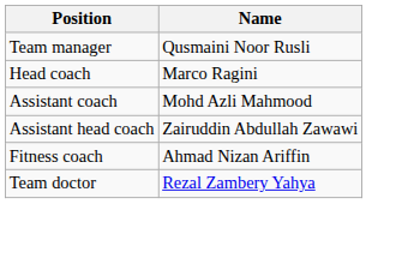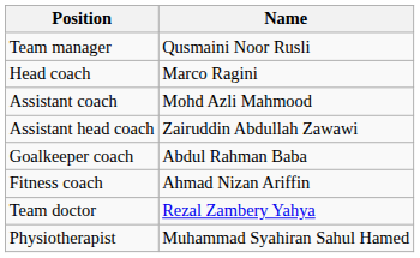 <table class="wikitable">
 <tr>
 <th>Position</th>
 <th>Name</th>
 </tr>
 <tr>
 <td>Team manager</td>
 <td> Qusmaini Noor Rusli</td>
 </tr>
 <tr>
 <td>Head coach</td>
 <td> Marco Ragini</td>
 </tr>
 <tr>
 <td>Assistant coach</td>
 <td> Mohd Azli Mahmood</td>
 </tr>
 <tr>
 <td>Assistant head coach</td>
 <td> Zairuddin Abdullah Zawawi</td>
 </tr>
 <tr>
+<td>Goalkeeper coach</td>
+<td> Abdul Rahman Baba</td>
+</tr>
+<tr>
 <td>Fitness coach</td>
 <td> Ahmad Nizan Ariffin</td>
 </tr>
 <tr>
 <td>Team doctor</td>
 <td> <a href='#'>Rezal Zambery Yahya</a></td>
 </tr>
+<tr>
+<td>Physiotherapist</td>
+<td> Muhammad Syahiran Sahul Hamed</td>
+</tr>
 </table>
